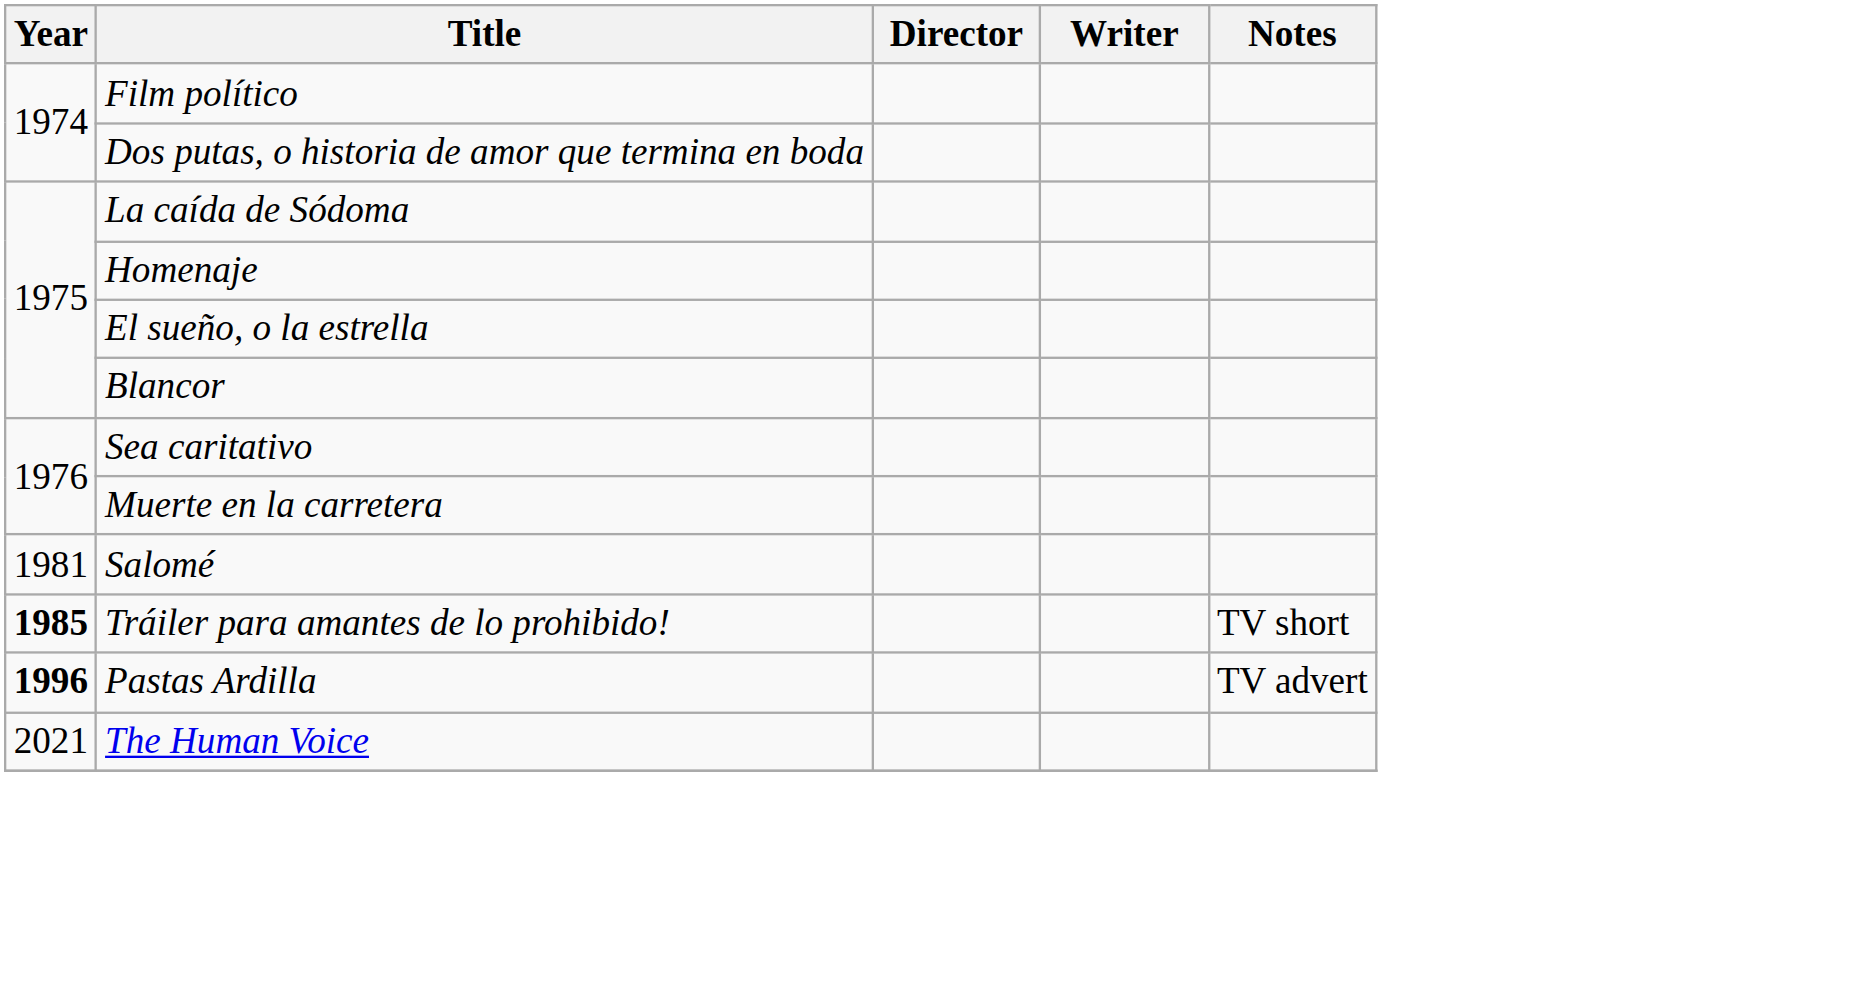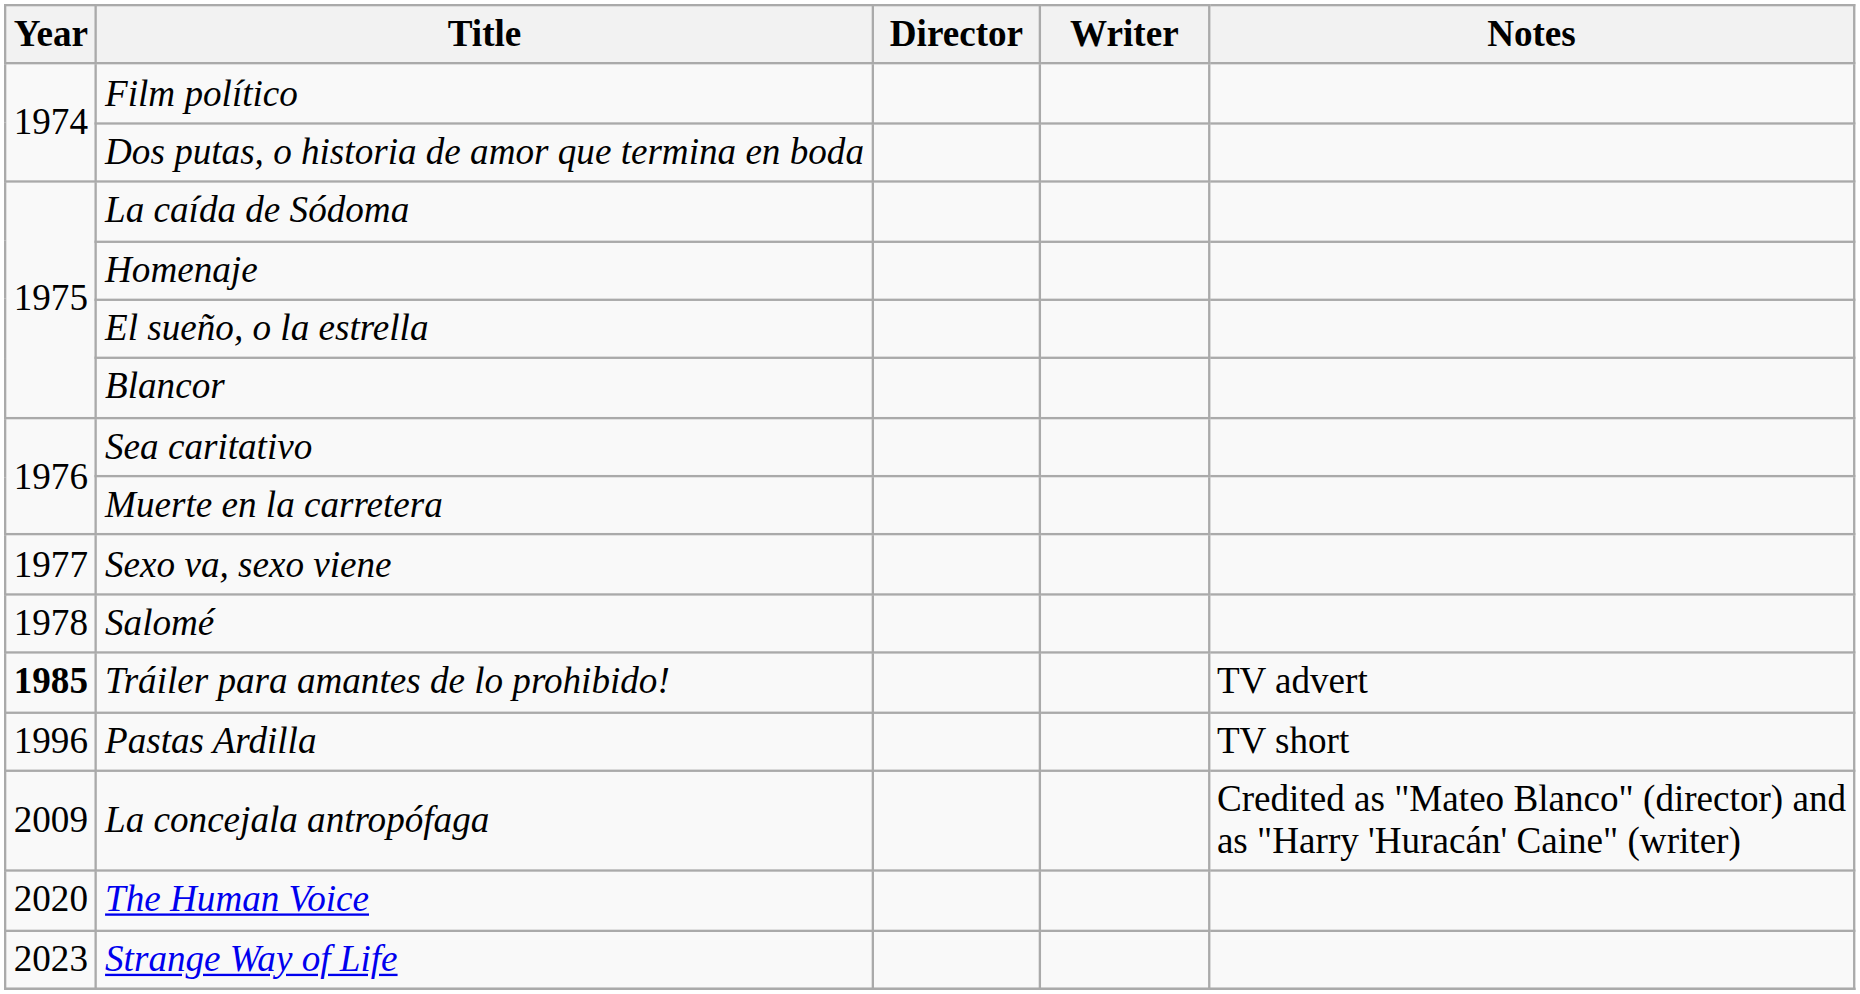 <table class="wikitable">
 <tr>
 <th>Year</th>
 <th>Title</th>
 <th width=65>Director</th>
 <th width=65>Writer</th>
 <th>Notes</th>
 </tr>
 <tr>
 <td rowspan=2>1974</td>
 <td><em>Film político</em></td>
 <td></td>
 <td></td>
 <td></td>
 </tr>
 <tr>
 <td><em>Dos putas, o historia de amor que termina en boda</em></td>
 <td></td>
 <td></td>
 <td></td>
 </tr>
 <tr>
 <td rowspan=4>1975</td>
 <td><em>La caída de Sódoma</em></td>
 <td></td>
 <td></td>
 <td></td>
 </tr>
 <tr>
 <td><em>Homenaje</em></td>
 <td></td>
 <td></td>
 <td></td>
 </tr>
 <tr>
 <td><em>El sueño, o la estrella</em></td>
 <td></td>
 <td></td>
 <td></td>
 </tr>
 <tr>
 <td><em>Blancor</em></td>
 <td></td>
 <td></td>
 <td></td>
 </tr>
 <tr>
 <td rowspan=2>1976</td>
 <td><em>Sea caritativo</em></td>
 <td></td>
 <td></td>
 <td></td>
 </tr>
 <tr>
 <td><em>Muerte en la carretera</em></td>
 <td></td>
 <td></td>
 <td></td>
 </tr>
 <tr>
-<td>1981</td>
+<td>1977</td>
+<td><em>Sexo va, sexo viene</em></td>
+<td></td>
+<td></td>
+<td></td>
+</tr>
+<tr>
+<td>1978</td>
 <td><em>Salomé</em></td>
 <td></td>
 <td></td>
 <td></td>
 </tr>
 <tr>
 <td><strong>1985</strong></td>
 <td><em>Tráiler para amantes de lo prohibido!</em></td>
 <td></td>
 <td></td>
+<td>TV advert</td>
+</tr>
+<tr>
+<td>1996</td>
+<td><em>Pastas Ardilla</em></td>
+<td></td>
+<td></td>
 <td>TV short</td>
 </tr>
 <tr>
-<td><strong>1996</strong></td>
-<td><em>Pastas Ardilla</em></td>
+<td>2009</td>
+<td><em>La concejala antropófaga</em></td>
 <td></td>
 <td></td>
-<td>TV advert</td>
+<td>Credited as "Mateo Blanco" (director) and<br> as "Harry 'Huracán' Caine" (writer)</td>
 </tr>
 <tr>
-<td>2021</td>
+<td>2020</td>
 <td><em><a href='#'>The Human Voice</a></em></td>
+<td></td>
+<td></td>
+<td></td>
+</tr>
+<tr>
+<td>2023</td>
+<td><em><a href='#'>Strange Way of Life</a> </em></td>
 <td></td>
 <td></td>
 <td></td>
 </tr>
 <tr>
 </tr>
 </table>
